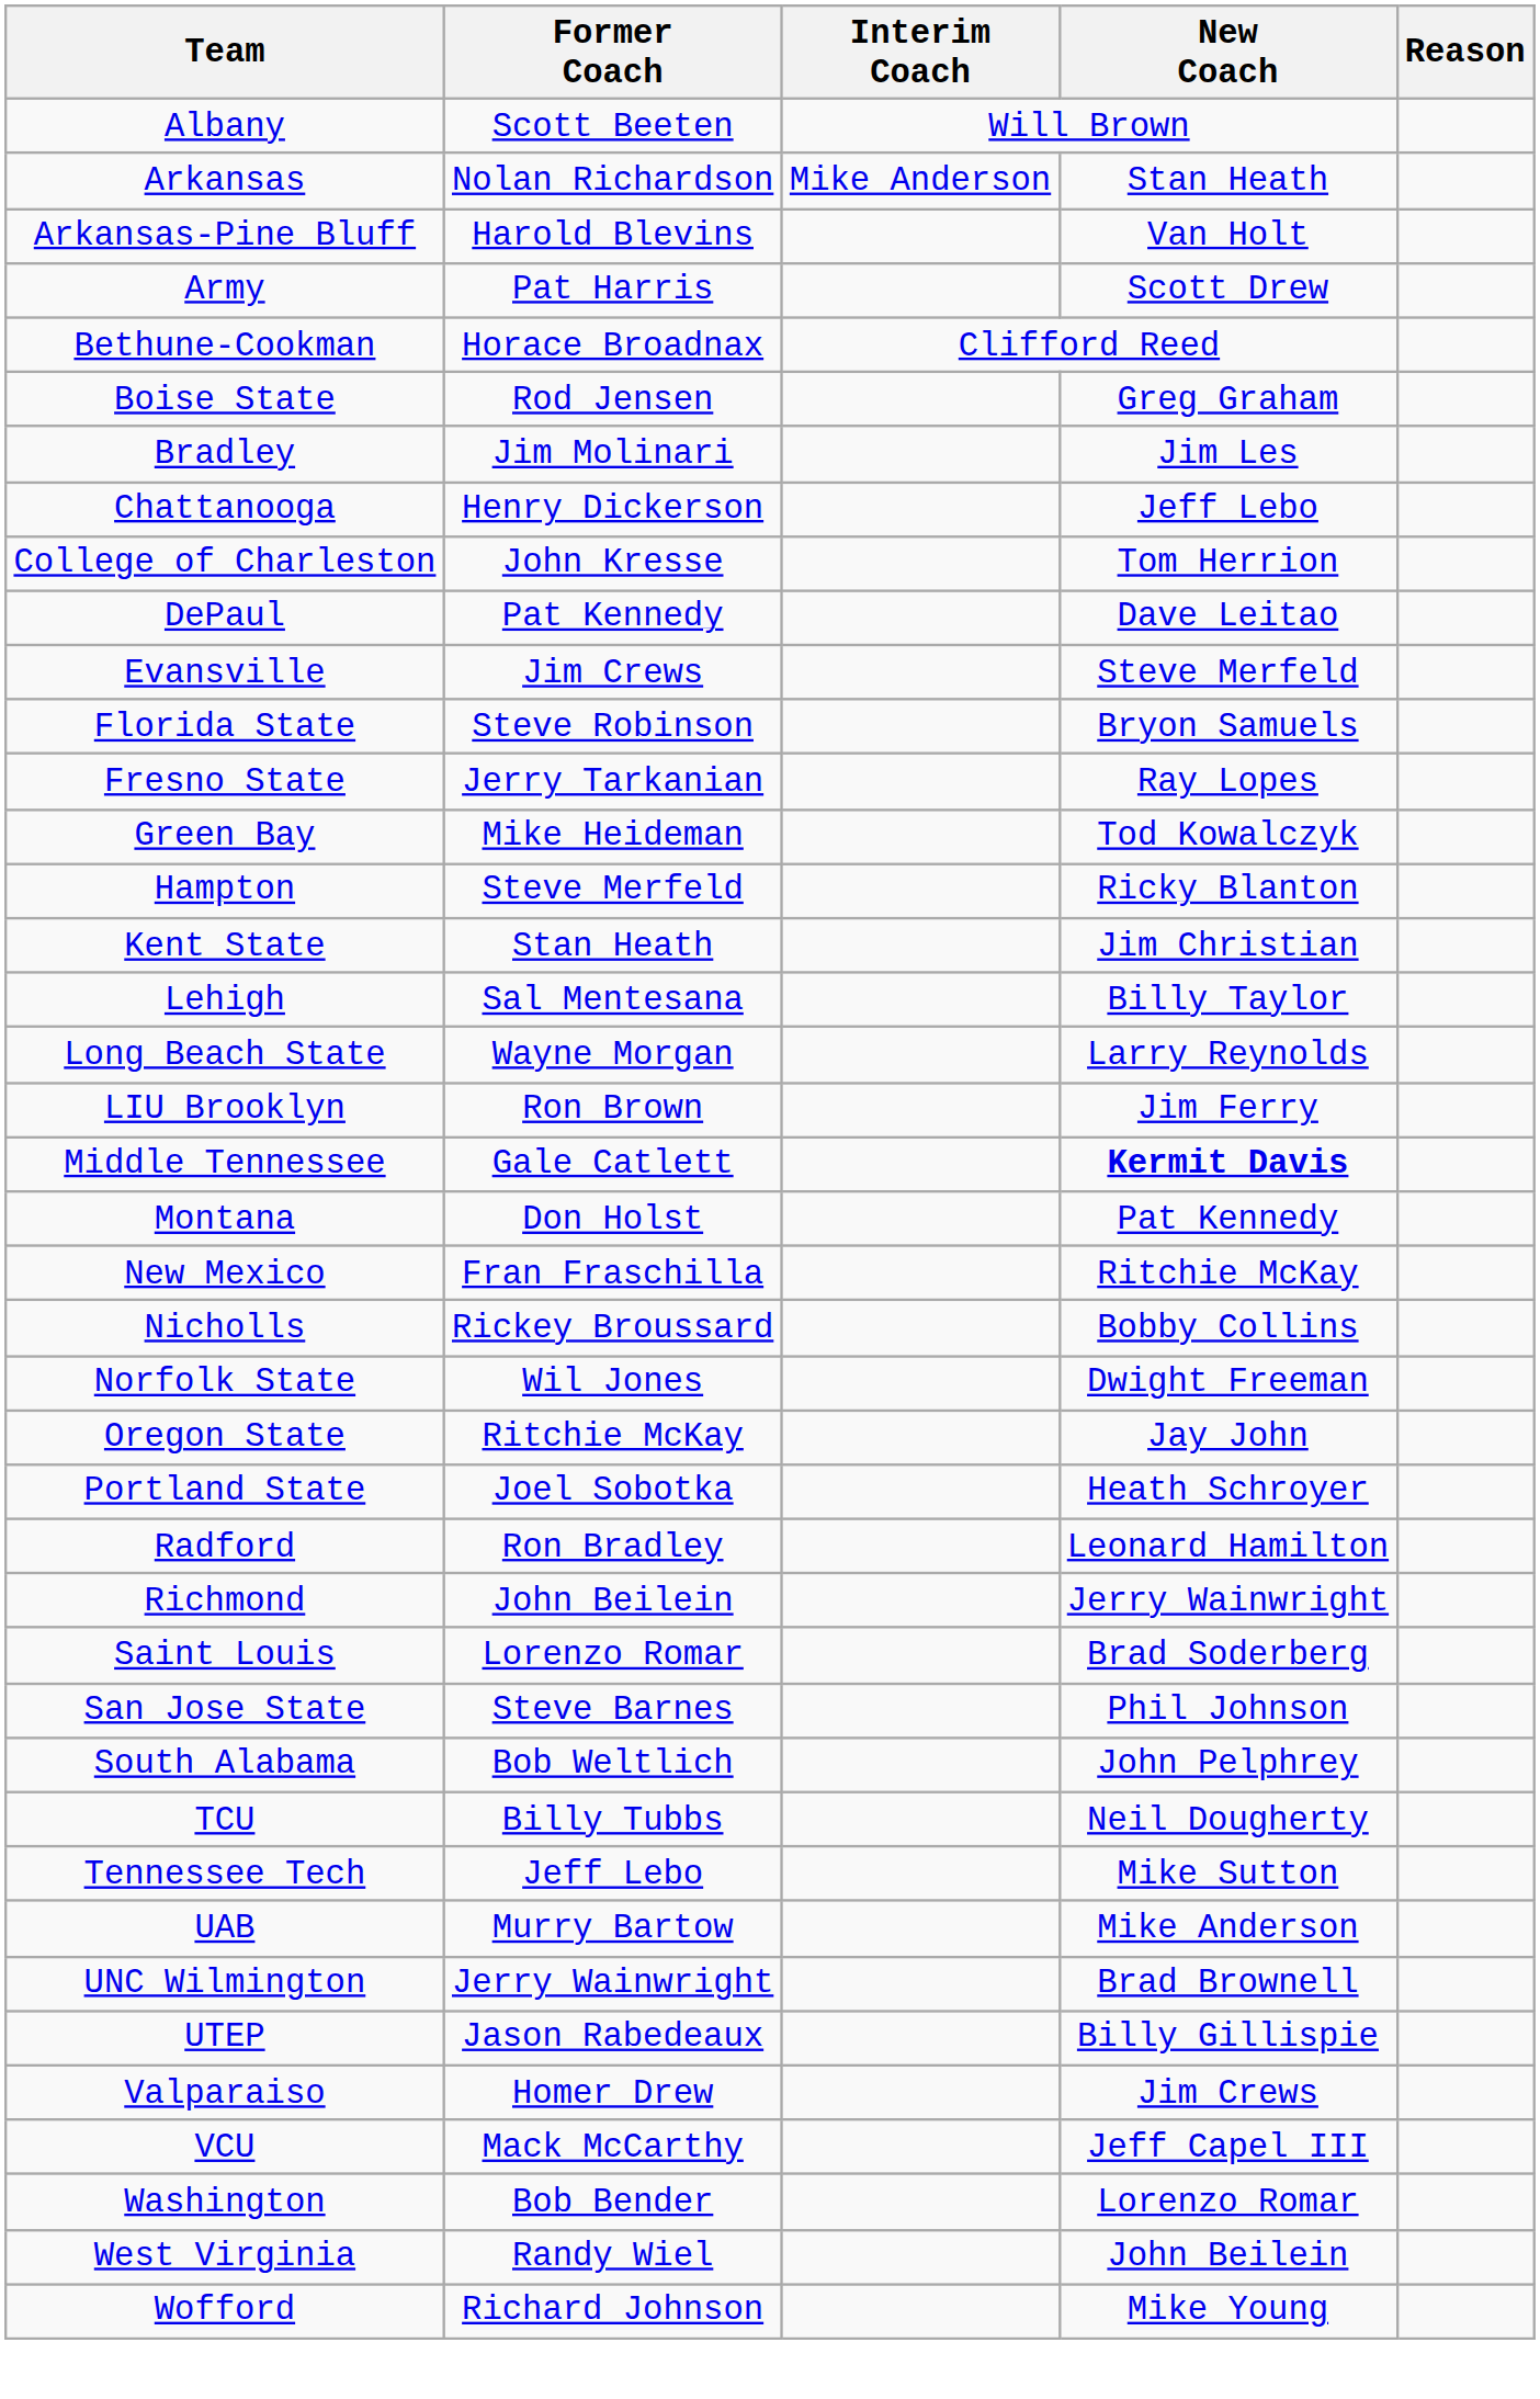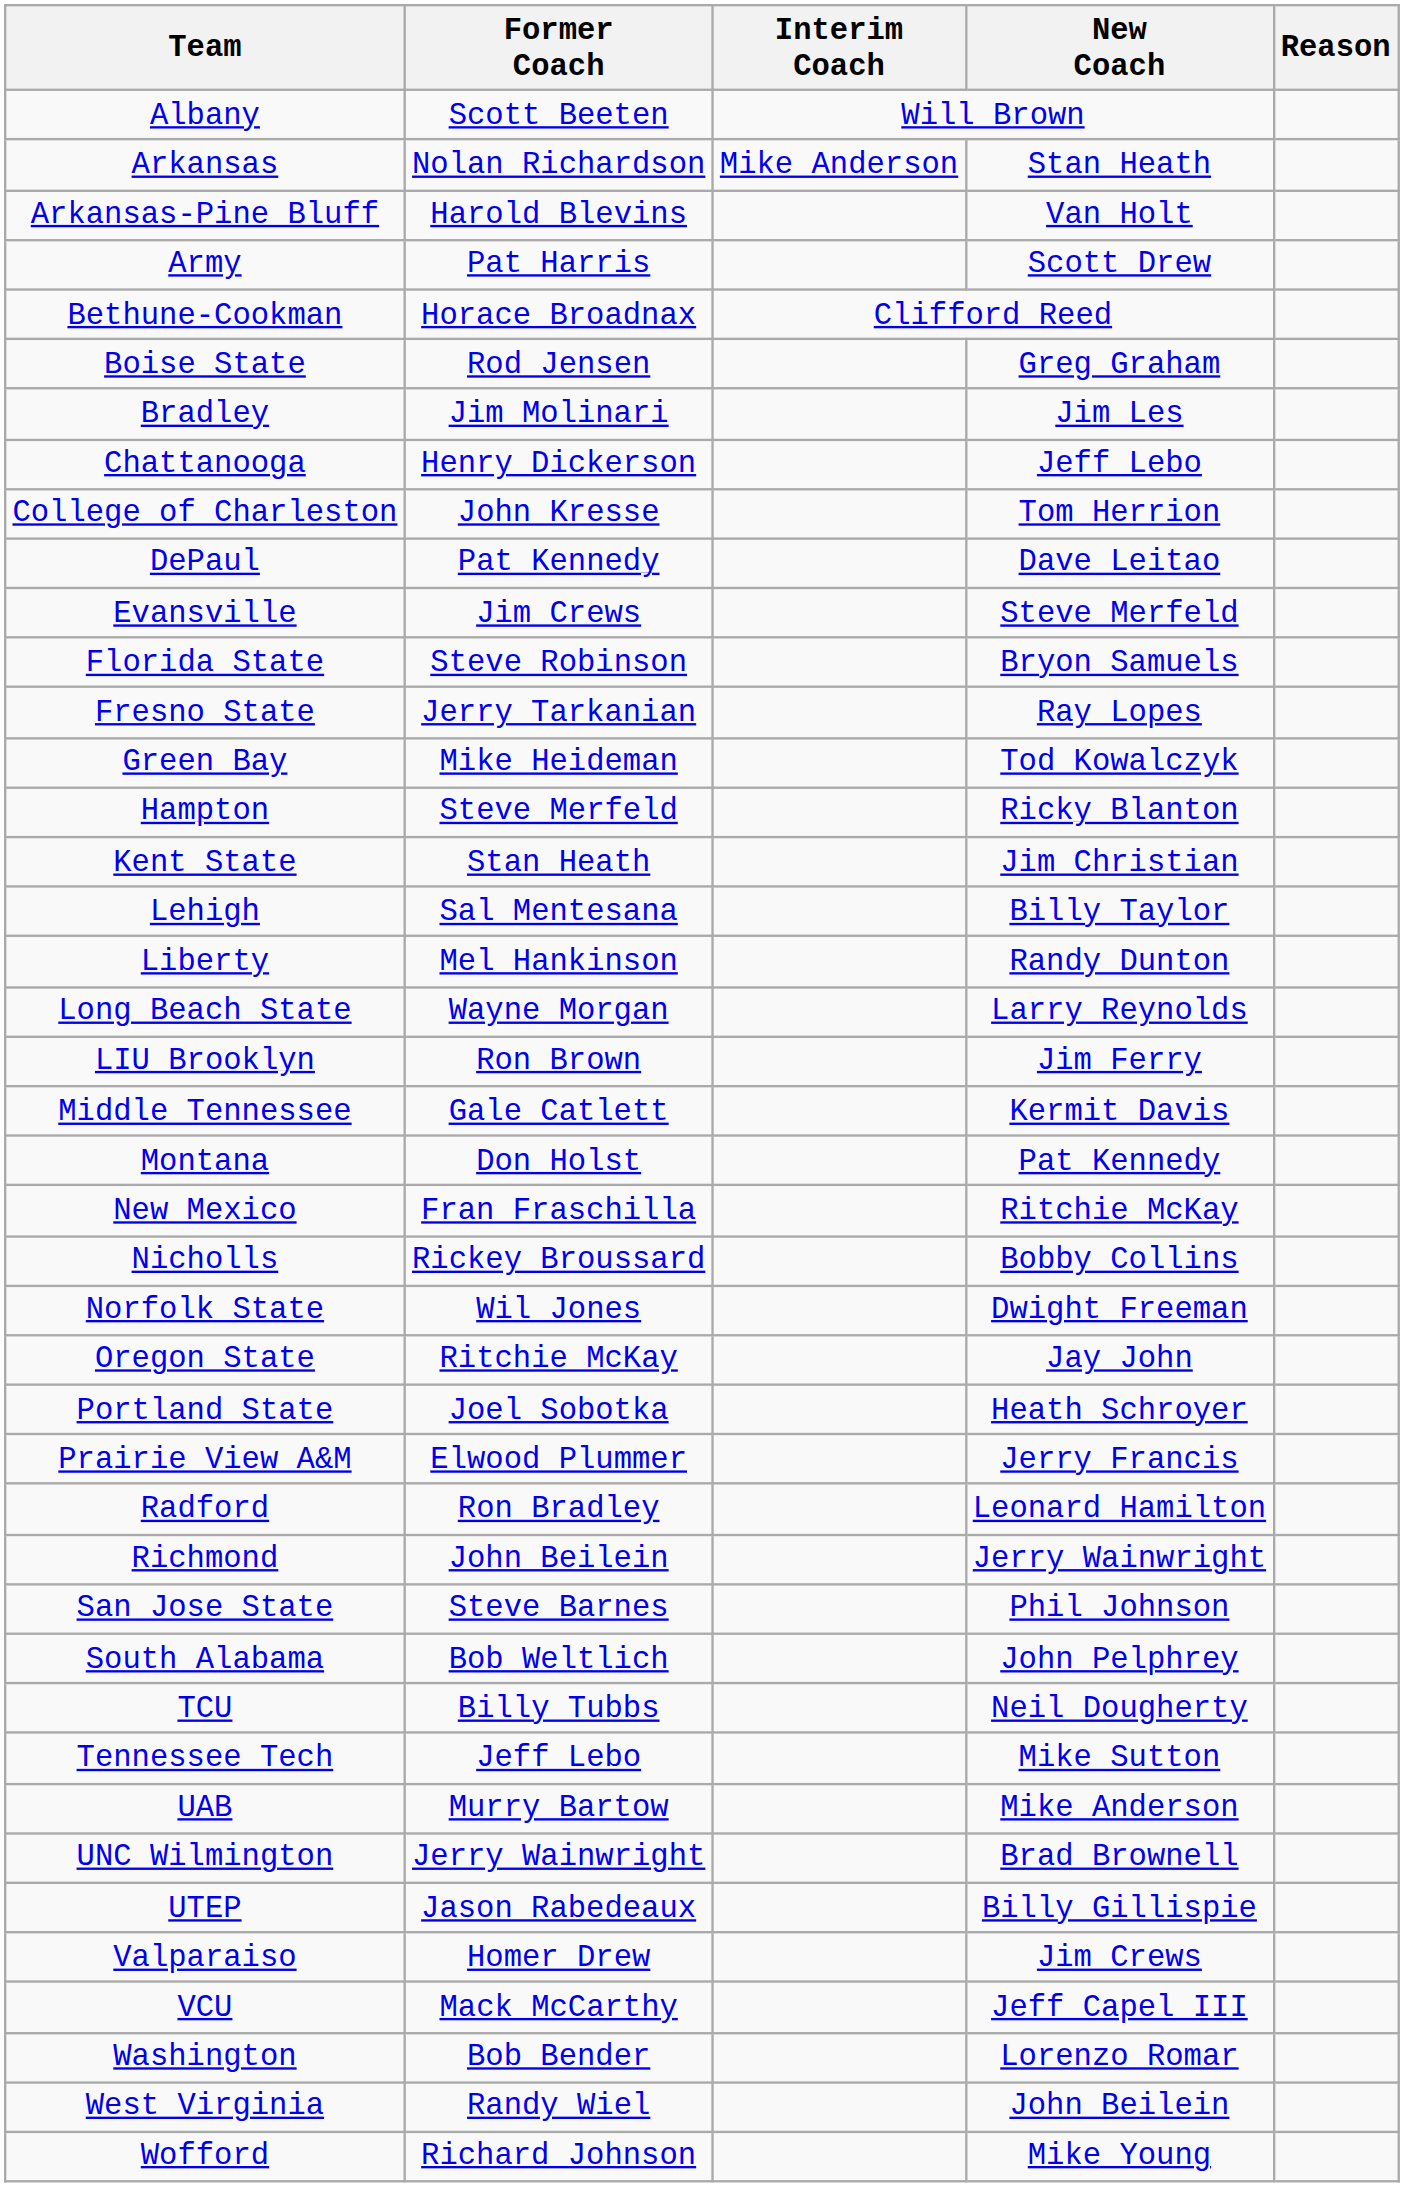 <table class="wikitable" style="text-align:center;">
 <tr>
 <th>Team</th>
 <th>Former<br>Coach</th>
 <th>Interim<br>Coach</th>
 <th>New<br>Coach</th>
 <th>Reason</th>
 </tr>
 <tr>
 <td><a href='#'>Albany</a></td>
 <td><a href='#'>Scott Beeten</a></td>
 <td colspan="2" style="text-align:center;"><a href='#'>Will Brown</a></td>
 <td></td>
 </tr>
 <tr>
 <td><a href='#'>Arkansas</a></td>
 <td><a href='#'>Nolan Richardson</a></td>
 <td><a href='#'>Mike Anderson</a></td>
 <td><a href='#'>Stan Heath</a></td>
 <td></td>
 </tr>
 <tr>
 <td><a href='#'>Arkansas-Pine Bluff</a></td>
 <td><a href='#'>Harold Blevins</a></td>
 <td></td>
 <td><a href='#'>Van Holt</a></td>
 <td></td>
 </tr>
 <tr>
 <td><a href='#'>Army</a></td>
 <td><a href='#'>Pat Harris</a></td>
 <td></td>
 <td><a href='#'>Scott Drew</a></td>
 <td></td>
 </tr>
 <tr>
 <td><a href='#'>Bethune-Cookman</a></td>
 <td><a href='#'>Horace Broadnax</a></td>
 <td colspan="2" style="text-align:center;"><a href='#'>Clifford Reed</a></td>
 <td></td>
 </tr>
 <tr>
 <td><a href='#'>Boise State</a></td>
 <td><a href='#'>Rod Jensen</a></td>
 <td></td>
 <td><a href='#'>Greg Graham</a></td>
 <td></td>
 </tr>
 <tr>
 <td><a href='#'>Bradley</a></td>
 <td><a href='#'>Jim Molinari</a></td>
 <td></td>
 <td><a href='#'>Jim Les</a></td>
 <td></td>
 </tr>
 <tr>
 <td><a href='#'>Chattanooga</a></td>
 <td><a href='#'>Henry Dickerson</a></td>
 <td></td>
 <td><a href='#'>Jeff Lebo</a></td>
 <td></td>
 </tr>
 <tr>
 <td><a href='#'>College of Charleston</a></td>
 <td><a href='#'>John Kresse</a></td>
 <td></td>
 <td><a href='#'>Tom Herrion</a></td>
 <td></td>
 </tr>
 <tr>
 <td><a href='#'>DePaul</a></td>
 <td><a href='#'>Pat Kennedy</a></td>
 <td></td>
 <td><a href='#'>Dave Leitao</a></td>
 <td></td>
 </tr>
 <tr>
 <td><a href='#'>Evansville</a></td>
 <td><a href='#'>Jim Crews</a></td>
 <td></td>
 <td><a href='#'>Steve Merfeld</a></td>
 <td></td>
 </tr>
 <tr>
 <td><a href='#'>Florida State</a></td>
 <td><a href='#'>Steve Robinson</a></td>
 <td></td>
 <td><a href='#'>Bryon Samuels</a></td>
 <td></td>
 </tr>
 <tr>
 <td><a href='#'>Fresno State</a></td>
 <td><a href='#'>Jerry Tarkanian</a></td>
 <td></td>
 <td><a href='#'>Ray Lopes</a></td>
 <td></td>
 </tr>
 <tr>
 <td><a href='#'>Green Bay</a></td>
 <td><a href='#'>Mike Heideman</a></td>
 <td></td>
 <td><a href='#'>Tod Kowalczyk</a></td>
 <td></td>
 </tr>
 <tr>
 <td><a href='#'>Hampton</a></td>
 <td><a href='#'>Steve Merfeld</a></td>
 <td></td>
 <td><a href='#'>Ricky Blanton</a></td>
 <td></td>
 </tr>
 <tr>
 <td><a href='#'>Kent State</a></td>
 <td><a href='#'>Stan Heath</a></td>
 <td></td>
 <td><a href='#'>Jim Christian</a></td>
 <td></td>
 </tr>
 <tr>
 <td><a href='#'>Lehigh</a></td>
 <td><a href='#'>Sal Mentesana</a></td>
 <td></td>
 <td><a href='#'>Billy Taylor</a></td>
 <td></td>
 </tr>
 <tr>
+<td><a href='#'>Liberty</a></td>
+<td><a href='#'>Mel Hankinson</a></td>
+<td></td>
+<td><a href='#'>Randy Dunton</a></td>
+<td></td>
+</tr>
+<tr>
 <td><a href='#'>Long Beach State</a></td>
 <td><a href='#'>Wayne Morgan</a></td>
 <td></td>
 <td><a href='#'>Larry Reynolds</a></td>
 <td></td>
 </tr>
 <tr>
 <td><a href='#'>LIU Brooklyn</a></td>
 <td><a href='#'>Ron Brown</a></td>
 <td></td>
 <td><a href='#'>Jim Ferry</a></td>
 <td></td>
 </tr>
 <tr>
 <td><a href='#'>Middle Tennessee</a></td>
 <td><a href='#'>Gale Catlett</a></td>
 <td></td>
-<td><strong><a href='#'>Kermit Davis</a></strong></td>
+<td><a href='#'>Kermit Davis</a></td>
 <td></td>
 </tr>
 <tr>
 <td><a href='#'>Montana</a></td>
 <td><a href='#'>Don Holst</a></td>
 <td></td>
 <td><a href='#'>Pat Kennedy</a></td>
 <td></td>
 </tr>
 <tr>
 <td><a href='#'>New Mexico</a></td>
 <td><a href='#'>Fran Fraschilla</a></td>
 <td></td>
 <td><a href='#'>Ritchie McKay</a></td>
 <td></td>
 </tr>
 <tr>
 <td><a href='#'>Nicholls</a></td>
 <td><a href='#'>Rickey Broussard</a></td>
 <td></td>
 <td><a href='#'>Bobby Collins</a></td>
 <td></td>
 </tr>
 <tr>
 <td><a href='#'>Norfolk State</a></td>
 <td><a href='#'>Wil Jones</a></td>
 <td></td>
 <td><a href='#'>Dwight Freeman</a></td>
 <td></td>
 </tr>
 <tr>
 <td><a href='#'>Oregon State</a></td>
 <td><a href='#'>Ritchie McKay</a></td>
 <td></td>
 <td><a href='#'>Jay John</a></td>
 <td></td>
 </tr>
 <tr>
 <td><a href='#'>Portland State</a></td>
 <td><a href='#'>Joel Sobotka</a></td>
 <td></td>
 <td><a href='#'>Heath Schroyer</a></td>
 <td></td>
 </tr>
 <tr>
+<td><a href='#'>Prairie View A&M</a></td>
+<td><a href='#'>Elwood Plummer</a></td>
+<td></td>
+<td><a href='#'>Jerry Francis</a></td>
+<td></td>
+</tr>
+<tr>
 <td><a href='#'>Radford</a></td>
 <td><a href='#'>Ron Bradley</a></td>
 <td></td>
 <td><a href='#'>Leonard Hamilton</a></td>
 <td></td>
 </tr>
 <tr>
 <td><a href='#'>Richmond</a></td>
 <td><a href='#'>John Beilein</a></td>
 <td></td>
 <td><a href='#'>Jerry Wainwright</a></td>
-<td></td>
-</tr>
-<tr>
-<td><a href='#'>Saint Louis</a></td>
-<td><a href='#'>Lorenzo Romar</a></td>
-<td></td>
-<td><a href='#'>Brad Soderberg</a></td>
 <td></td>
 </tr>
 <tr>
 <td><a href='#'>San Jose State</a></td>
 <td><a href='#'>Steve Barnes</a></td>
 <td></td>
 <td><a href='#'>Phil Johnson</a></td>
 <td></td>
 </tr>
 <tr>
 <td><a href='#'>South Alabama</a></td>
 <td><a href='#'>Bob Weltlich</a></td>
 <td></td>
 <td><a href='#'>John Pelphrey</a></td>
 <td></td>
 </tr>
 <tr>
 <td><a href='#'>TCU</a></td>
 <td><a href='#'>Billy Tubbs</a></td>
 <td></td>
 <td><a href='#'>Neil Dougherty</a></td>
 <td></td>
 </tr>
 <tr>
 <td><a href='#'>Tennessee Tech</a></td>
 <td><a href='#'>Jeff Lebo</a></td>
 <td></td>
 <td><a href='#'>Mike Sutton</a></td>
 <td></td>
 </tr>
 <tr>
 <td><a href='#'>UAB</a></td>
 <td><a href='#'>Murry Bartow</a></td>
 <td></td>
 <td><a href='#'>Mike Anderson</a></td>
 <td></td>
 </tr>
 <tr>
 <td><a href='#'>UNC Wilmington</a></td>
 <td><a href='#'>Jerry Wainwright</a></td>
 <td></td>
 <td><a href='#'>Brad Brownell</a></td>
 <td></td>
 </tr>
 <tr>
 <td><a href='#'>UTEP</a></td>
 <td><a href='#'>Jason Rabedeaux</a></td>
 <td></td>
 <td><a href='#'>Billy Gillispie</a></td>
 <td></td>
 </tr>
 <tr>
 <td><a href='#'>Valparaiso</a></td>
 <td><a href='#'>Homer Drew</a></td>
 <td></td>
 <td><a href='#'>Jim Crews</a></td>
 <td></td>
 </tr>
 <tr>
 <td><a href='#'>VCU</a></td>
 <td><a href='#'>Mack McCarthy</a></td>
 <td></td>
 <td><a href='#'>Jeff Capel III</a></td>
 <td></td>
 </tr>
 <tr>
 <td><a href='#'>Washington</a></td>
 <td><a href='#'>Bob Bender</a></td>
 <td></td>
 <td><a href='#'>Lorenzo Romar</a></td>
 <td></td>
 </tr>
 <tr>
 <td><a href='#'>West Virginia</a></td>
 <td><a href='#'>Randy Wiel</a></td>
 <td></td>
 <td><a href='#'>John Beilein</a></td>
 <td></td>
 </tr>
 <tr>
 <td><a href='#'>Wofford</a></td>
 <td><a href='#'>Richard Johnson</a></td>
 <td></td>
 <td><a href='#'>Mike Young</a></td>
 <td></td>
 </tr>
 </table>
